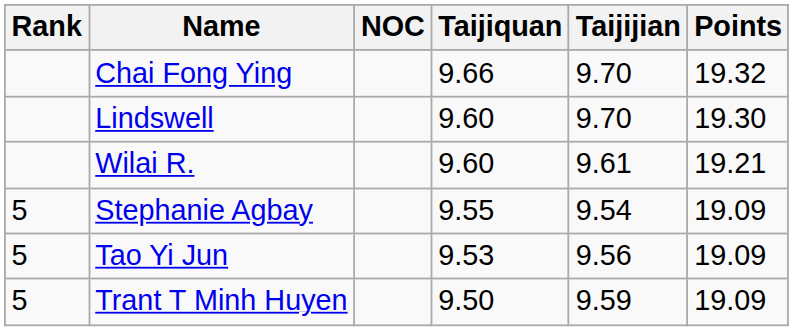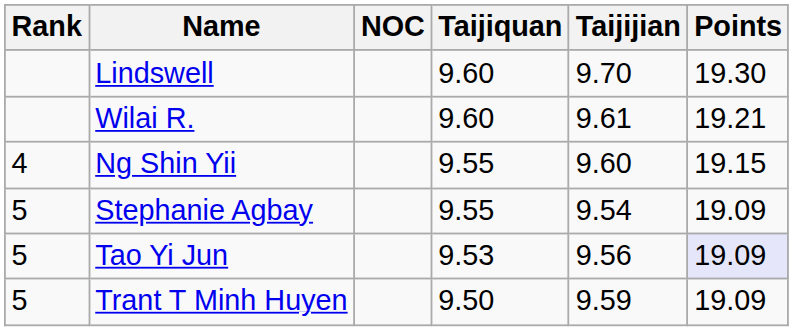 <table class="wikitable sortable">
 <tr>
 <th>Rank</th>
 <th>Name</th>
 <th>NOC</th>
 <th>Taijiquan</th>
 <th>Taijijian</th>
 <th>Points</th>
-</tr>
-<tr>
-<td></td>
-<td><a href='#'>Chai Fong Ying</a></td>
-<td></td>
-<td>9.66</td>
-<td>9.70</td>
-<td>19.32</td>
 </tr>
 <tr>
 <td></td>
 <td><a href='#'>Lindswell</a></td>
 <td></td>
 <td>9.60</td>
 <td>9.70</td>
 <td>19.30</td>
 </tr>
 <tr>
 <td></td>
 <td><a href='#'>Wilai R.</a></td>
 <td></td>
 <td>9.60</td>
 <td>9.61</td>
 <td>19.21</td>
 </tr>
 <tr>
+<td>4</td>
+<td><a href='#'>Ng Shin Yii</a></td>
+<td></td>
+<td>9.55</td>
+<td>9.60</td>
+<td>19.15</td>
+</tr>
+<tr>
 <td>5</td>
 <td><a href='#'>Stephanie Agbay</a></td>
 <td></td>
 <td>9.55</td>
 <td>9.54</td>
 <td>19.09</td>
 </tr>
 <tr>
 <td>5</td>
 <td><a href='#'>Tao Yi Jun</a></td>
 <td></td>
 <td>9.53</td>
 <td>9.56</td>
-<td>19.09</td>
+<td style="background: lavender;">19.09</td>
 </tr>
 <tr>
 <td>5</td>
 <td><a href='#'>Trant T Minh Huyen</a></td>
 <td></td>
 <td>9.50</td>
 <td>9.59</td>
 <td>19.09</td>
 </tr>
 </table>
